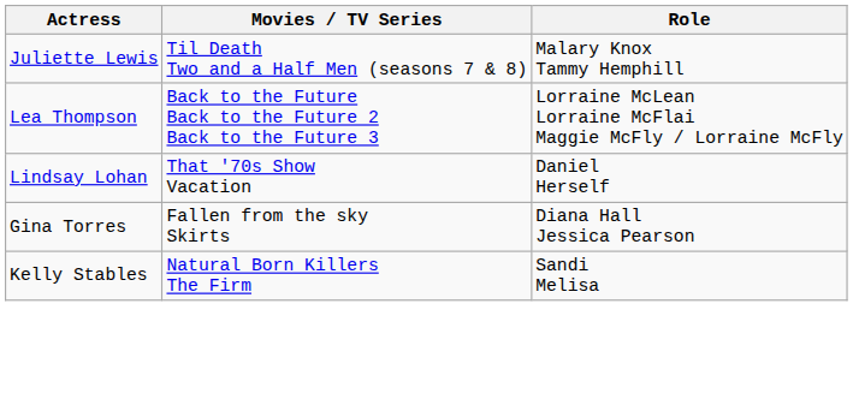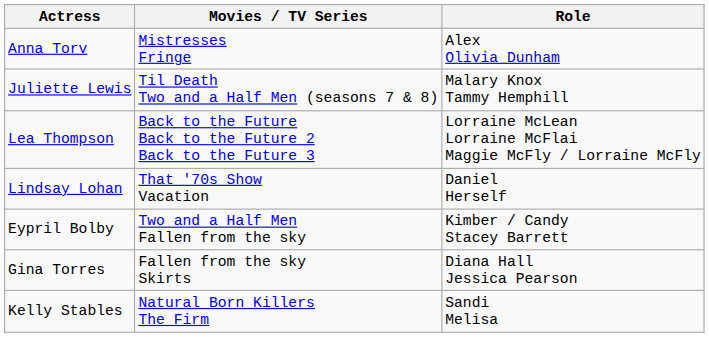 <table class="wikitable">
 <tr>
 <th>Actress</th>
 <th>Movies / TV Series</th>
 <th>Role</th>
+</tr>
+<tr>
+<td><a href='#'>Anna Torv</a></td>
+<td><a href='#'>Mistresses</a><br><a href='#'>Fringe</a></td>
+<td>Alex<br><a href='#'>Olivia Dunham</a></td>
 </tr>
 <tr>
 <td><a href='#'>Juliette Lewis</a></td>
 <td><a href='#'>Til Death</a><br><a href='#'>Two and a Half Men</a> (seasons 7 & 8)</td>
 <td>Malary Knox <br>Tammy Hemphill</td>
 </tr>
 <tr>
 <td><a href='#'>Lea Thompson</a></td>
 <td><a href='#'>Back to the Future</a><br><a href='#'>Back to the Future 2</a><br><a href='#'>Back to the Future 3</a></td>
 <td>Lorraine McLean <br>Lorraine McFlai <br>Maggie McFly / Lorraine McFly</td>
 </tr>
 <tr>
 <td><a href='#'>Lindsay Lohan</a></td>
 <td><a href='#'>That '70s Show</a><br>Vacation</td>
 <td>Daniel<br>Herself</td>
 </tr>
 <tr>
+<td>Eypril Bolby</td>
+<td><a href='#'>Two and a Half Men</a><br>Fallen from the sky</td>
+<td>Kimber / Candy <br>Stacey Barrett</td>
+</tr>
+<tr>
 <td>Gina Torres</td>
 <td>Fallen from the sky <br>Skirts</td>
 <td>Diana Hall <br>Jessica Pearson</td>
 </tr>
 <tr>
 <td>Kelly Stables</td>
 <td><a href='#'>Natural Born Killers</a><br><a href='#'>The Firm</a></td>
 <td>Sandi <br>Melisa</td>
 </tr>
 </table>
